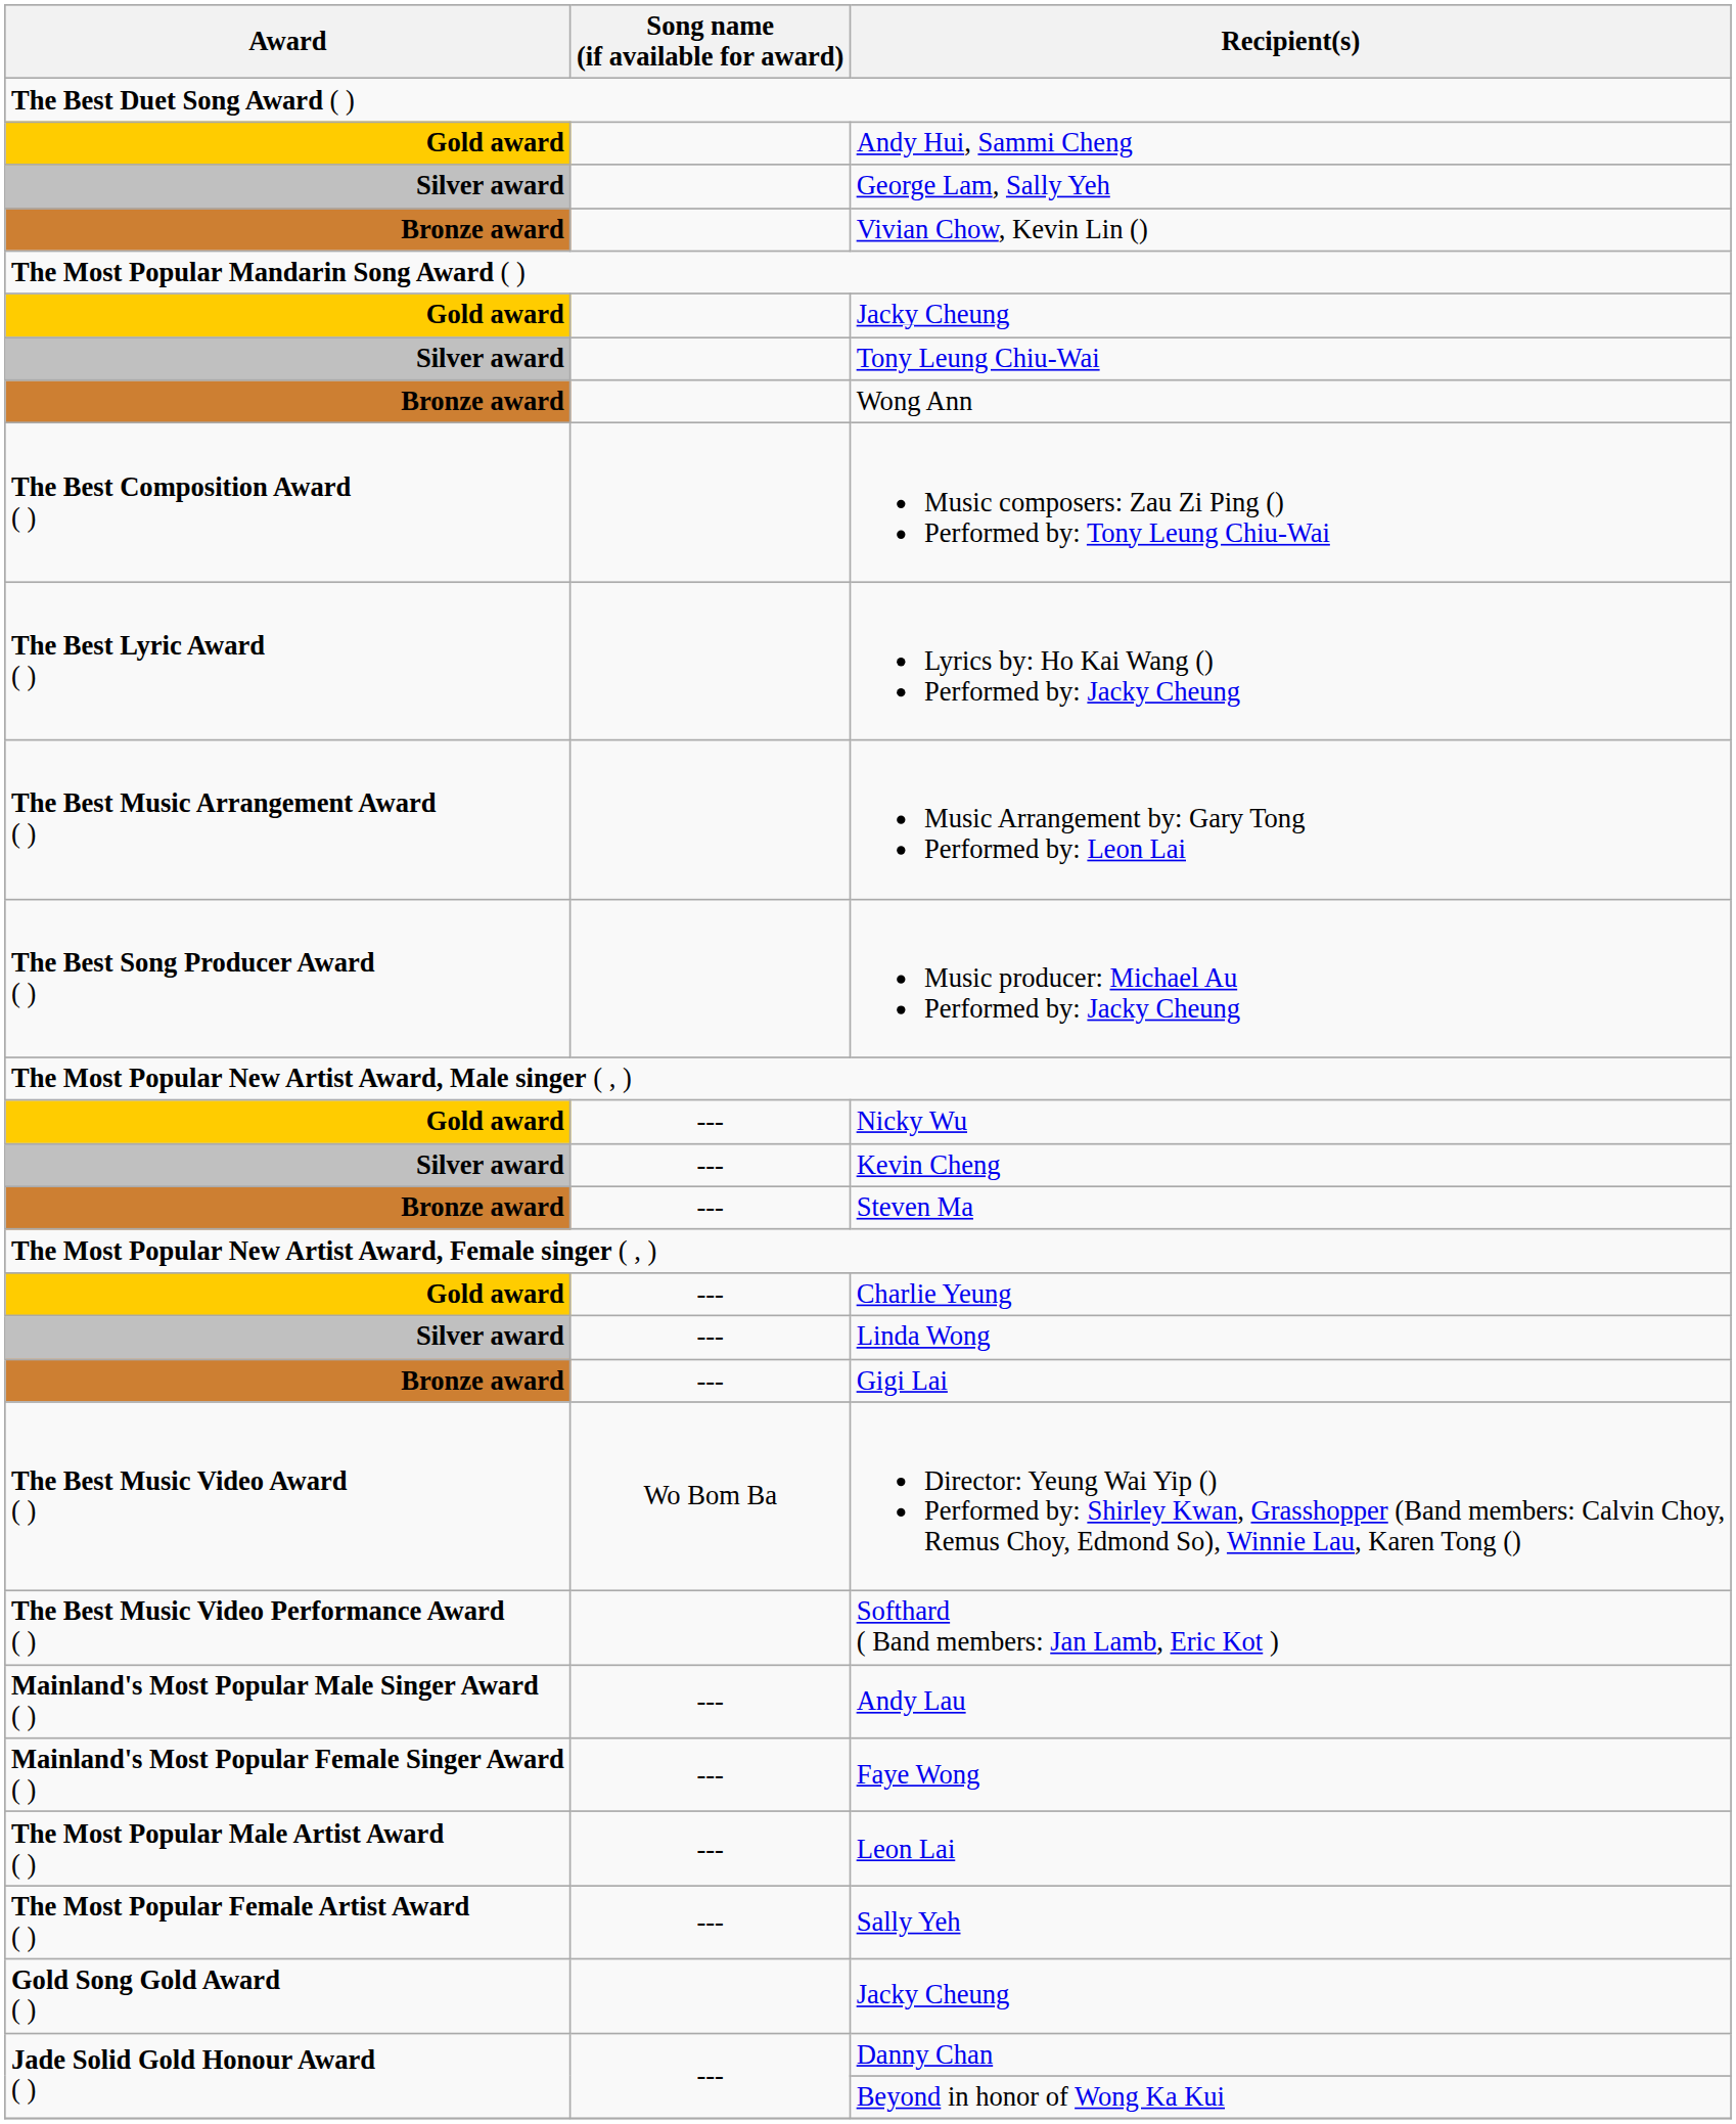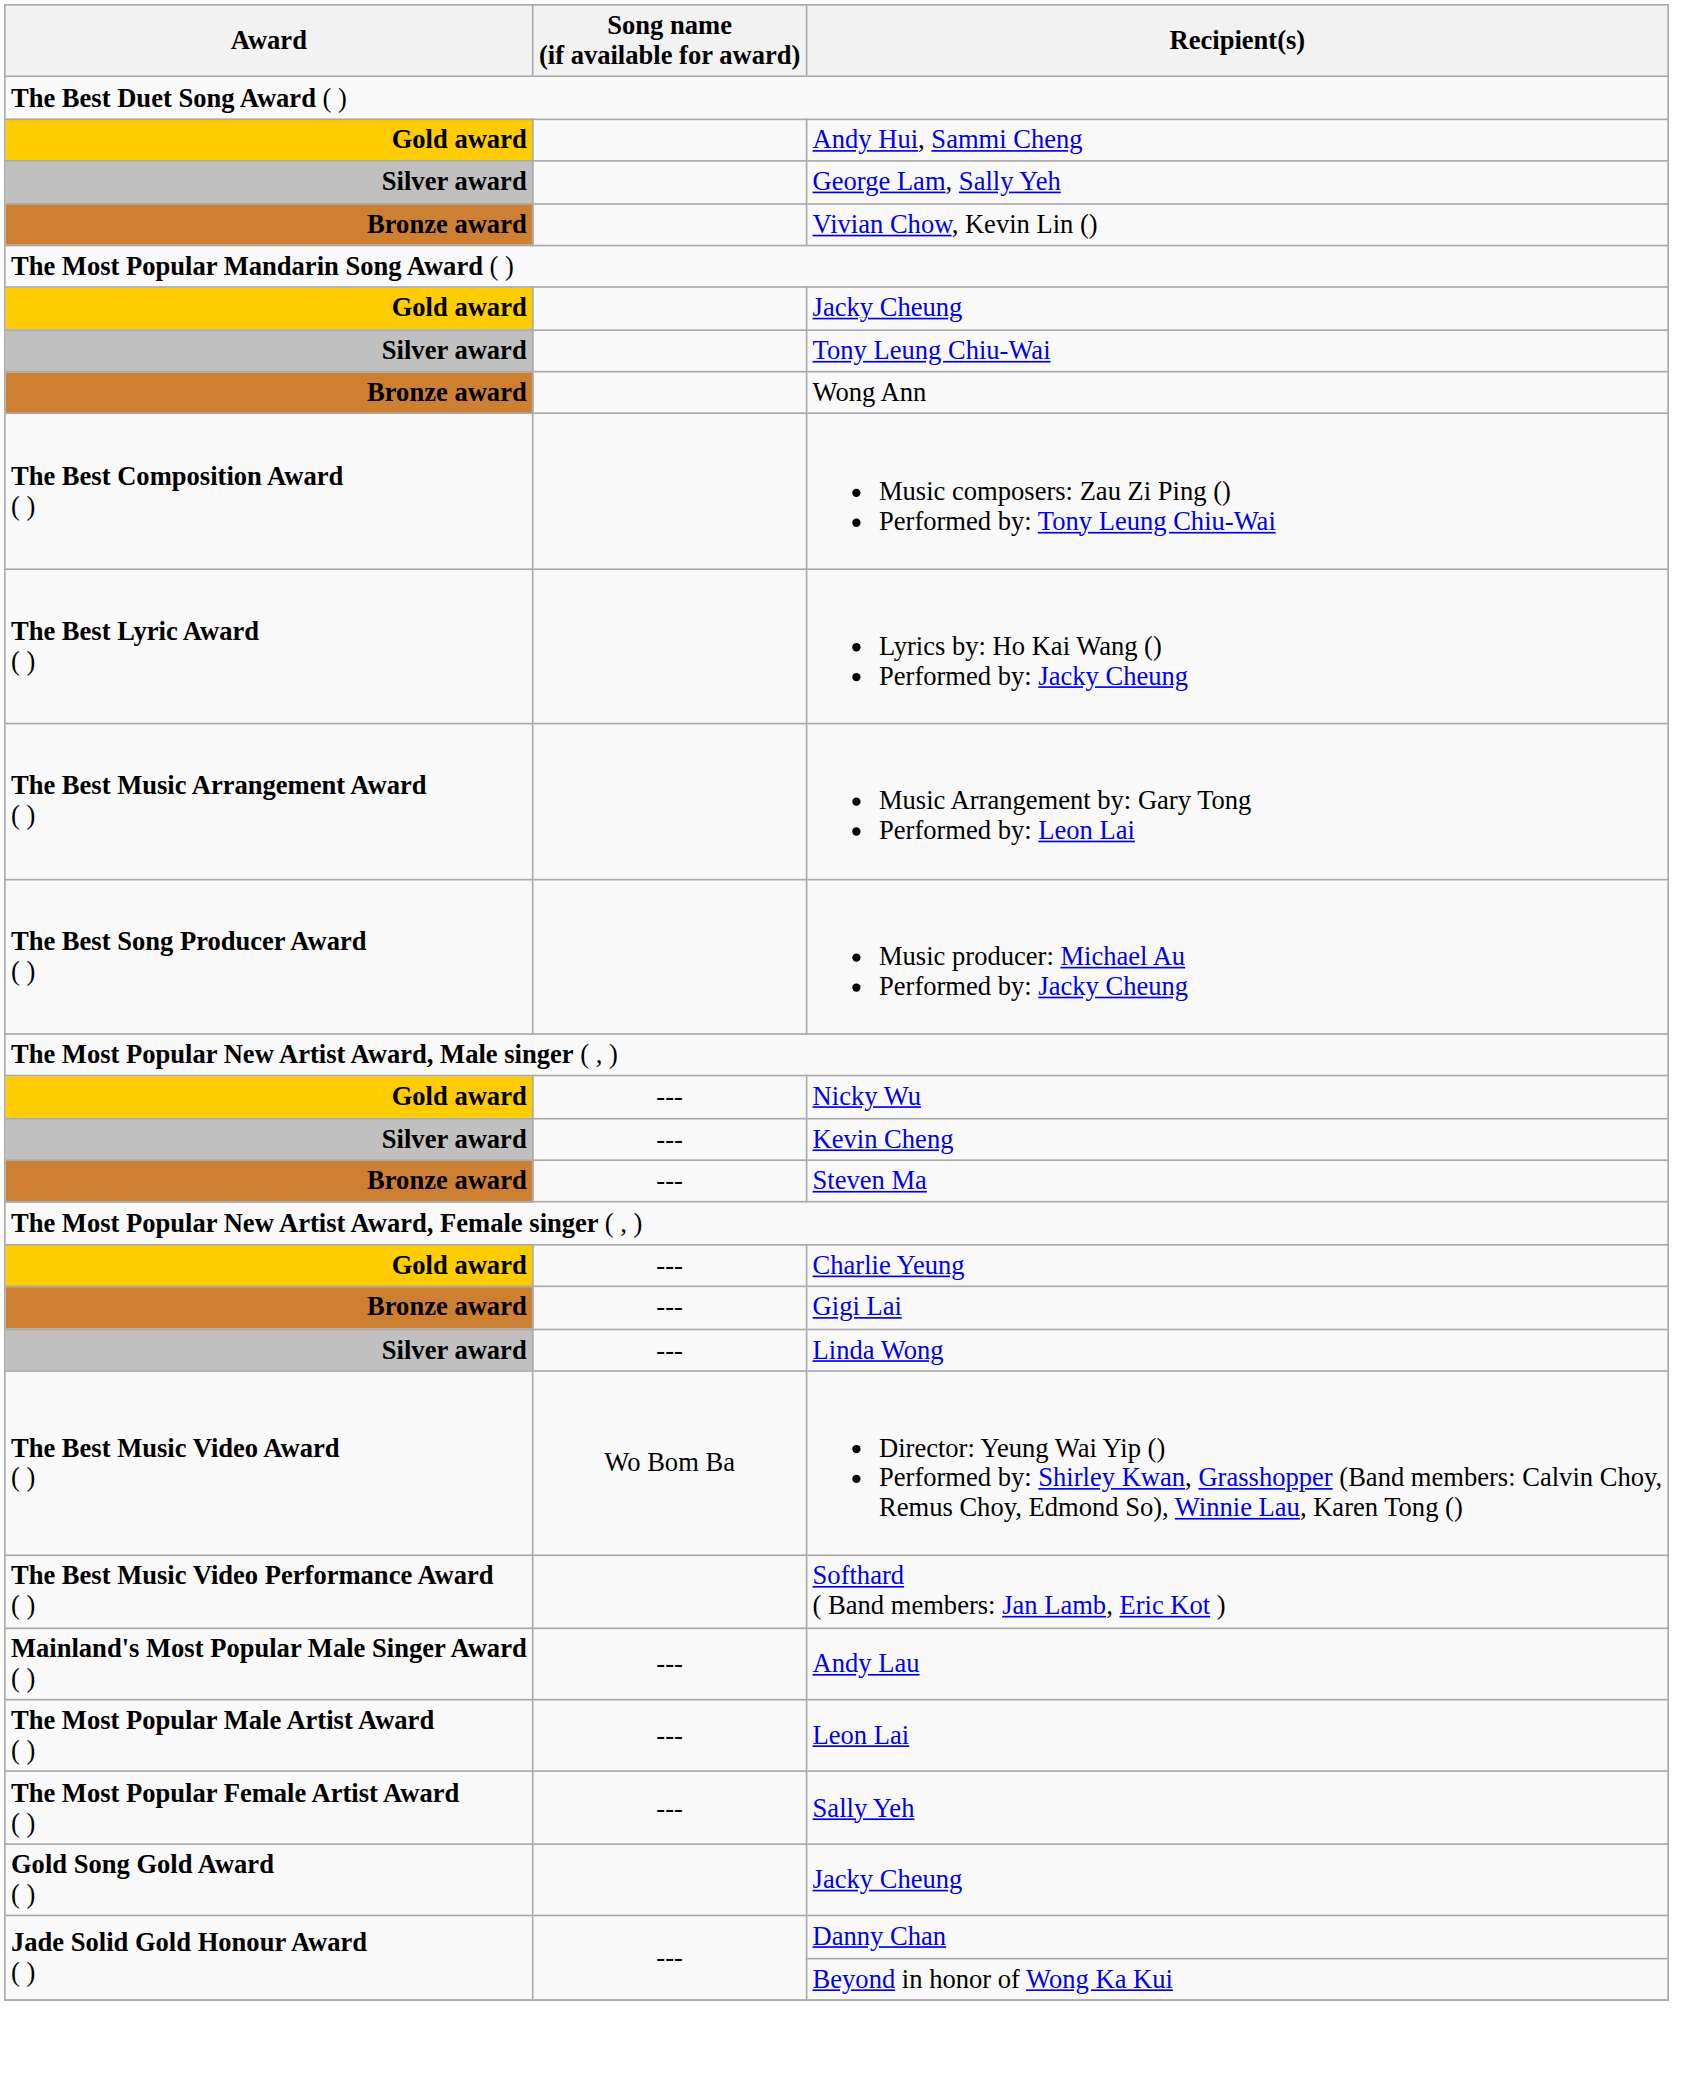 <table class="wikitable">
 <tr>
 <th>Award</th>
 <th>Song name<br>(if available for award)</th>
 <th>Recipient(s)</th>
 </tr>
 <tr>
 <td colspan=3><strong>The Best Duet Song Award</strong> ( )</td>
 </tr>
 <tr>
 <td style="background:#FFCC00; color:black" align=right><strong>Gold award</strong></td>
 <td style="text-align: center;"></td>
 <td><a href='#'>Andy Hui</a>, <a href='#'>Sammi Cheng</a></td>
 </tr>
 <tr>
 <td style="background:#C0C0C0; color:black" align=right><strong>Silver award</strong></td>
 <td style="text-align: center;"></td>
 <td><a href='#'>George Lam</a>, <a href='#'>Sally Yeh</a></td>
 </tr>
 <tr>
 <td style="background:#CD7F32; color:black" align=right><strong>Bronze award</strong></td>
 <td style="text-align: center;"></td>
 <td><a href='#'>Vivian Chow</a>, Kevin Lin ()</td>
 </tr>
 <tr>
 <td colspan=3><strong>The Most Popular Mandarin Song Award</strong> (  )</td>
 </tr>
 <tr>
 <td style="background:#FFCC00; color:black" align=right><strong>Gold award</strong></td>
 <td style="text-align: center;"></td>
 <td><a href='#'>Jacky Cheung</a></td>
 </tr>
 <tr>
 <td style="background:#C0C0C0; color:black" align=right><strong>Silver award</strong></td>
 <td style="text-align: center;"></td>
 <td><a href='#'>Tony Leung Chiu-Wai</a></td>
 </tr>
 <tr>
 <td style="background:#CD7F32; color:black" align=right><strong>Bronze award</strong></td>
 <td style="text-align: center;"></td>
 <td>Wong Ann</td>
 </tr>
 <tr>
 <td><strong>The Best Composition Award</strong><br>(  )</td>
 <td style="text-align: center;"></td>
 <td><br><ul><li>Music composers: Zau Zi Ping ()</li><li>Performed by: <a href='#'>Tony Leung Chiu-Wai</a></li></ul></td>
 </tr>
 <tr>
 <td><strong>The Best Lyric Award</strong><br>(  )</td>
 <td style="text-align: center;"></td>
 <td><br><ul><li>Lyrics by: Ho Kai Wang ()</li><li>Performed by: <a href='#'>Jacky Cheung</a></li></ul></td>
 </tr>
 <tr>
 <td><strong>The Best Music Arrangement Award</strong><br>(  )</td>
 <td style="text-align: center;"></td>
 <td><br><ul><li>Music Arrangement by: Gary Tong</li><li>Performed by: <a href='#'>Leon Lai</a></li></ul></td>
 </tr>
 <tr>
 <td><strong>The Best Song Producer Award</strong><br>(  )</td>
 <td style="text-align: center;"></td>
 <td><br><ul><li>Music producer: <a href='#'>Michael Au</a></li><li>Performed by: <a href='#'>Jacky Cheung</a></li></ul></td>
 </tr>
 <tr>
 <td colspan=3><strong>The Most Popular New Artist Award, Male singer</strong> ( ,  )</td>
 </tr>
 <tr>
 <td style="background:#FFCC00; color:black" align=right><strong>Gold award</strong></td>
 <td style="text-align: center;">---</td>
 <td><a href='#'>Nicky Wu</a></td>
 </tr>
 <tr>
 <td style="background:#C0C0C0; color:black" align=right><strong>Silver award</strong></td>
 <td style="text-align: center;">---</td>
 <td><a href='#'>Kevin Cheng</a></td>
 </tr>
 <tr>
 <td style="background:#CD7F32; color:black" align=right><strong>Bronze award</strong></td>
 <td style="text-align: center;">---</td>
 <td><a href='#'>Steven Ma</a></td>
 </tr>
 <tr>
 <td colspan=3><strong>The Most Popular New Artist Award, Female singer </strong> ( ,  )</td>
 </tr>
 <tr>
 <td style="background:#FFCC00; color:black" align=right><strong>Gold award</strong></td>
 <td style="text-align: center;">---</td>
 <td><a href='#'>Charlie Yeung</a></td>
 </tr>
 <tr>
+<td style="background:#CD7F32; color:black" align=right><strong>Bronze award</strong></td>
+<td style="text-align: center;">---</td>
+<td><a href='#'>Gigi Lai</a></td>
+</tr>
+<tr>
 <td style="background:#C0C0C0; color:black" align=right><strong>Silver award</strong></td>
 <td style="text-align: center;">---</td>
 <td><a href='#'>Linda Wong</a></td>
-</tr>
-<tr>
-<td style="background:#CD7F32; color:black" align=right><strong>Bronze award</strong></td>
-<td style="text-align: center;">---</td>
-<td><a href='#'>Gigi Lai</a></td>
 </tr>
 <tr>
 <td><strong>The Best Music Video Award</strong><br>(  )</td>
 <td style="text-align: center;"> Wo Bom Ba</td>
 <td><br><ul><li>Director: Yeung Wai Yip ()</li><li>Performed by: <a href='#'>Shirley Kwan</a>, <a href='#'>Grasshopper</a> (Band members: Calvin Choy,<br>Remus Choy, Edmond So), <a href='#'>Winnie Lau</a>, Karen Tong ()</li></ul></td>
 </tr>
 <tr>
 <td><strong>The Best Music Video Performance Award</strong><br>(  )</td>
 <td style="text-align: center;"></td>
 <td><a href='#'>Softhard</a> <br> ( Band members: <a href='#'>Jan Lamb</a>, <a href='#'>Eric Kot</a> )</td>
 </tr>
 <tr>
 <td><strong>Mainland's Most Popular Male Singer Award</strong> <br> (  )</td>
 <td style="text-align: center;">---</td>
 <td><a href='#'>Andy Lau</a></td>
-</tr>
-<tr>
-<td><strong>Mainland's Most Popular Female Singer Award</strong> <br> (  )</td>
-<td style="text-align: center;">---</td>
-<td><a href='#'>Faye Wong</a></td>
 </tr>
 <tr>
 <td><strong>The Most Popular Male Artist Award</strong><br>(  )</td>
 <td style="text-align: center;">---</td>
 <td><a href='#'>Leon Lai</a></td>
 </tr>
 <tr>
 <td><strong>The Most Popular Female Artist Award</strong><br>(  )</td>
 <td style="text-align: center;">---</td>
 <td><a href='#'>Sally Yeh</a></td>
 </tr>
 <tr>
 <td><strong>Gold Song Gold Award</strong><br>(  )</td>
 <td style="text-align: center;"></td>
 <td><a href='#'>Jacky Cheung</a></td>
 </tr>
 <tr>
 <td rowspan=2><strong>Jade Solid Gold Honour Award</strong> <br> (  )</td>
 <td rowspan=2 style="text-align: center;">---</td>
 <td><a href='#'>Danny Chan</a></td>
 </tr>
 <tr>
 <td><a href='#'>Beyond</a> in honor of <a href='#'>Wong Ka Kui</a></td>
 </tr>
 <tr>
 </tr>
 </table>
